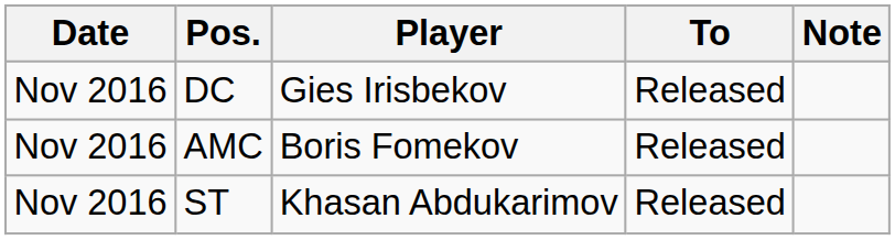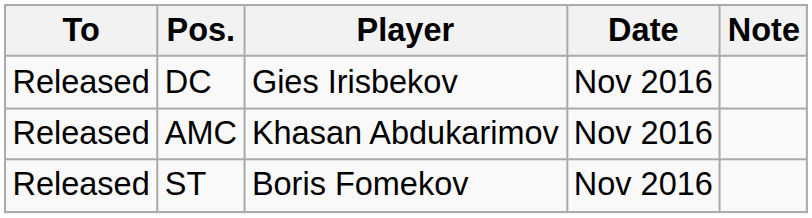 <table class="wikitable sortable">
 <tr>
-<th>Date</th>
+<th>To</th>
 <th>Pos.</th>
 <th>Player</th>
-<th>To</th>
+<th>Date</th>
 <th>Note</th>
 </tr>
 <tr>
-<td>Nov 2016</td>
+<td>Released</td>
 <td>DC</td>
 <td> Gies Irisbekov</td>
-<td>Released</td>
+<td>Nov 2016</td>
 <td></td>
 </tr>
 <tr>
+<td>Released</td>
+<td>AMC</td>
+<td> Khasan Abdukarimov</td>
 <td>Nov 2016</td>
-<td>AMC</td>
-<td> Boris Fomekov</td>
-<td>Released</td>
 <td></td>
 </tr>
 <tr>
+<td>Released</td>
+<td>ST</td>
+<td> Boris Fomekov</td>
 <td>Nov 2016</td>
-<td>ST</td>
-<td> Khasan Abdukarimov</td>
-<td>Released</td>
 <td></td>
 </tr>
 </table>
